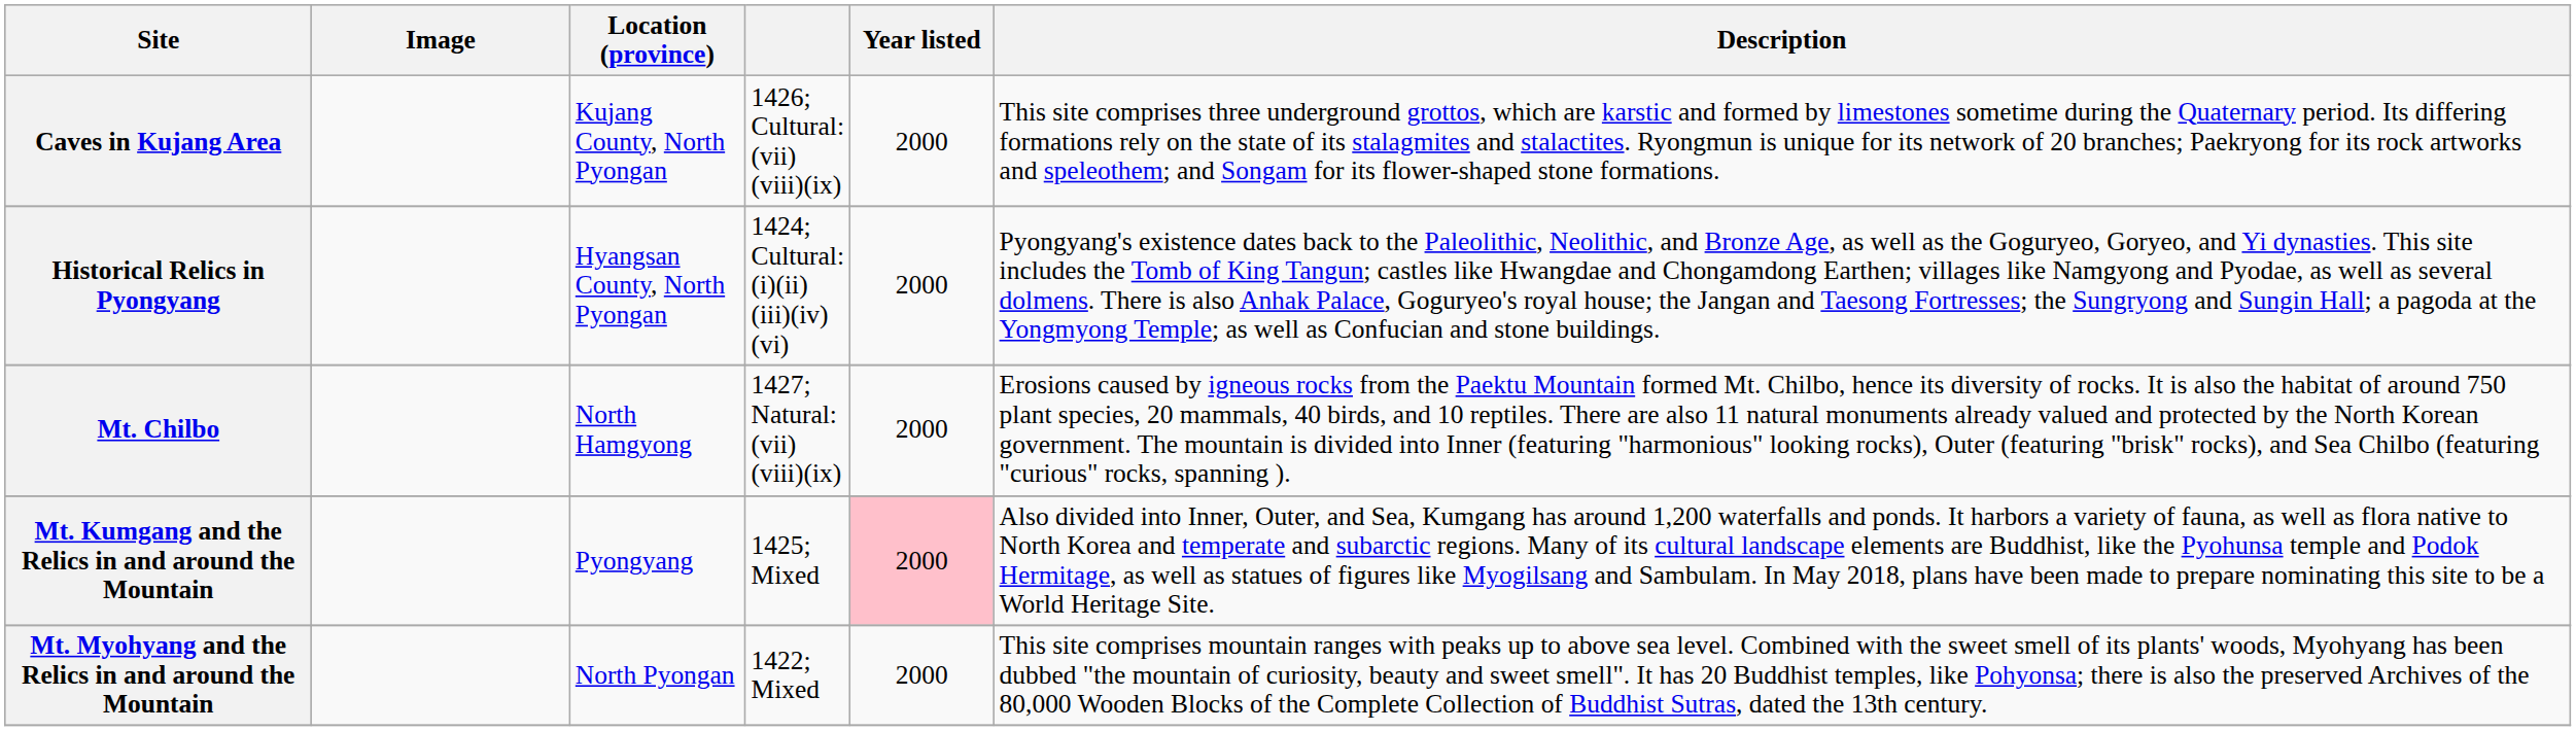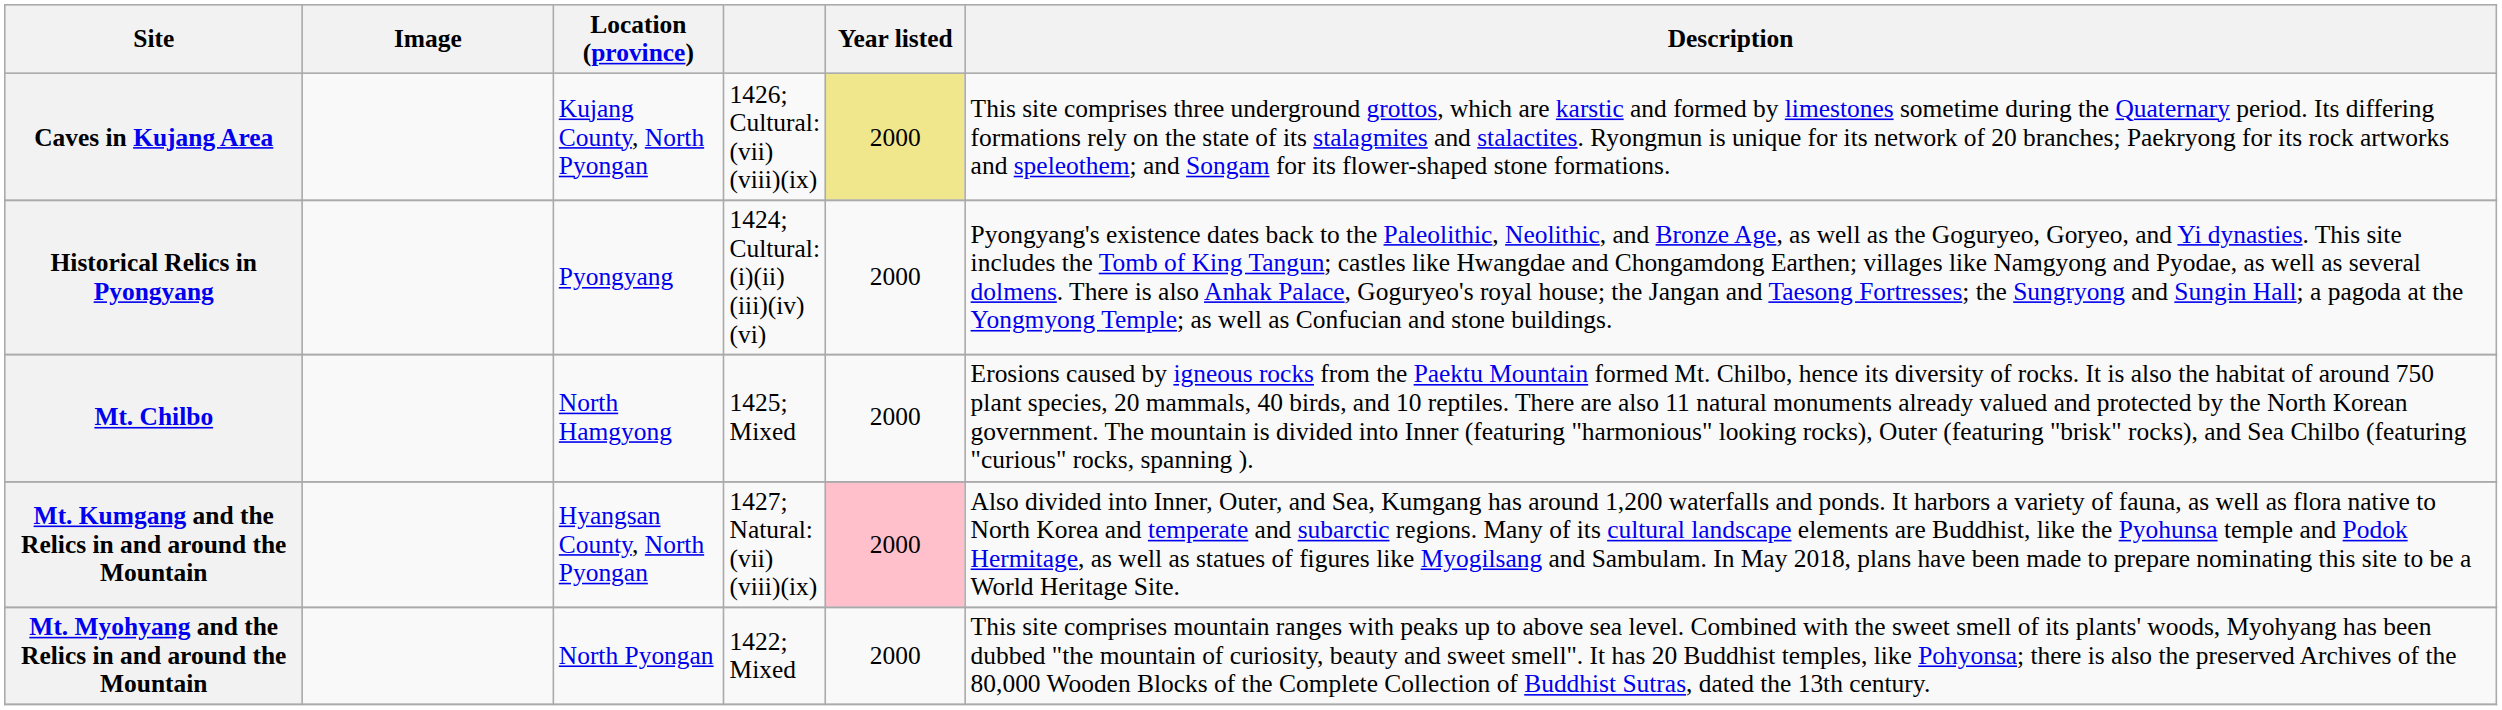 <table class="wikitable sortable plainrowheaders">
 <tr>
 <th style="width:180px;" scope="col">Site</th>
 <th class="unsortable" style="width:150px;" scope="col">Image</th>
 <th style="width:100px;" scope="col">Location (<a href='#'>province</a>)</th>
 <th style="width:50px;" scope="col"></th>
 <th style="width:80px;" scope="col">Year listed</th>
 <th scope="col" class="unsortable">Description</th>
 </tr>
 <tr>
 <th scope="row">Caves in <a href='#'>Kujang Area</a></th>
 <td></td>
 <td><a href='#'>Kujang County</a>, <a href='#'>North Pyongan</a></td>
 <td>1426; Cultural:<br>(vii)(viii)(ix)</td>
-<td align="center">2000</td>
+<td align="center" style="background: khaki;">2000</td>
 <td>This site comprises three underground <a href='#'>grottos</a>, which are <a href='#'>karstic</a> and formed by <a href='#'>limestones</a> sometime during the <a href='#'>Quaternary</a> period. Its differing formations rely on the state of its <a href='#'>stalagmites</a> and <a href='#'>stalactites</a>. Ryongmun is unique for its network of 20 branches; Paekryong for its rock artworks and <a href='#'>speleothem</a>; and <a href='#'>Songam</a> for its flower-shaped stone formations.</td>
 </tr>
 <tr>
 </tr>
 <tr>
 <th scope="row">Historical Relics in <a href='#'>Pyongyang</a></th>
 <td></td>
-<td><a href='#'>Hyangsan County</a>, <a href='#'>North Pyongan</a></td>
+<td><a href='#'>Pyongyang</a></td>
 <td>1424; Cultural:<br>(i)(ii)(iii)(iv)(vi)</td>
 <td align="center">2000</td>
 <td>Pyongyang's existence dates back to the <a href='#'>Paleolithic</a>, <a href='#'>Neolithic</a>, and <a href='#'>Bronze Age</a>, as well as the Goguryeo, Goryeo, and <a href='#'>Yi dynasties</a>. This site includes the <a href='#'>Tomb of King Tangun</a>; castles like Hwangdae and Chongamdong Earthen; villages like Namgyong and Pyodae, as well as several <a href='#'>dolmens</a>. There is also <a href='#'>Anhak Palace</a>, Goguryeo's royal house; the Jangan and <a href='#'>Taesong Fortresses</a>; the <a href='#'>Sungryong</a> and <a href='#'>Sungin Hall</a>; a pagoda at the <a href='#'>Yongmyong Temple</a>; as well as Confucian and stone buildings.</td>
 </tr>
 <tr>
 </tr>
 <tr>
 <th scope="row"><a href='#'>Mt. Chilbo</a></th>
 <td></td>
 <td><a href='#'>North Hamgyong</a></td>
-<td>1427; Natural:<br>(vii)(viii)(ix)</td>
+<td>1425; Mixed</td>
 <td align="center">2000</td>
 <td>Erosions caused by <a href='#'>igneous rocks</a> from the <a href='#'>Paektu Mountain</a> formed Mt. Chilbo, hence its diversity of rocks. It is also the habitat of around 750 plant species, 20 mammals, 40 birds, and 10 reptiles. There are also 11 natural monuments already valued and protected by the North Korean government. The mountain is divided into Inner (featuring "harmonious" looking rocks), Outer (featuring "brisk" rocks), and Sea Chilbo (featuring "curious" rocks, spanning ).</td>
 </tr>
 <tr>
 </tr>
 <tr>
 <th scope="row"><a href='#'>Mt. Kumgang</a> and the Relics in and around the Mountain</th>
 <td></td>
-<td><a href='#'>Pyongyang</a></td>
-<td>1425; Mixed</td>
+<td><a href='#'>Hyangsan County</a>, <a href='#'>North Pyongan</a></td>
+<td>1427; Natural:<br>(vii)(viii)(ix)</td>
 <td align="center" style="background: pink;">2000</td>
 <td>Also divided into Inner, Outer, and Sea, Kumgang has around 1,200 waterfalls and ponds. It harbors a variety of fauna, as well as flora native to North Korea and <a href='#'>temperate</a> and <a href='#'>subarctic</a> regions. Many of its <a href='#'>cultural landscape</a> elements are Buddhist, like the <a href='#'>Pyohunsa</a> temple and <a href='#'>Podok Hermitage</a>, as well as statues of figures like <a href='#'>Myogilsang</a> and Sambulam. In May 2018, plans have been made to prepare nominating this site to be a World Heritage Site.</td>
 </tr>
 <tr>
 </tr>
 <tr>
 <th scope="row"><a href='#'>Mt. Myohyang</a> and the Relics in and around the Mountain</th>
 <td></td>
 <td><a href='#'>North Pyongan</a></td>
 <td>1422; Mixed</td>
 <td align="center">2000</td>
 <td>This site comprises mountain ranges with peaks up to  above sea level. Combined with the sweet smell of its plants' woods, Myohyang has been dubbed "the mountain of curiosity, beauty and sweet smell". It has 20 Buddhist temples, like <a href='#'>Pohyonsa</a>; there is also the preserved Archives of the 80,000 Wooden Blocks of the Complete Collection of <a href='#'>Buddhist Sutras</a>, dated the 13th century.</td>
 </tr>
 <tr>
 </tr>
 </table>
